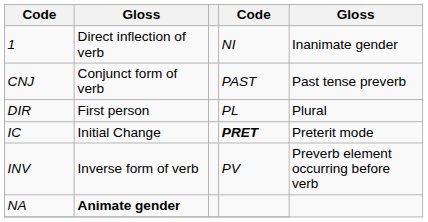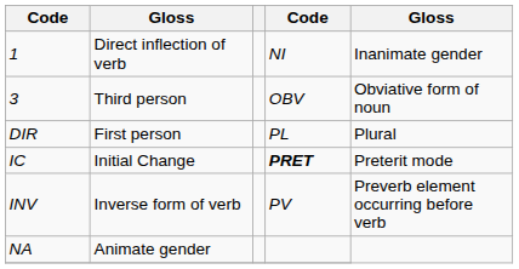 <table class="wikitable" align="center">
 <tr>
 <th width = "75"><strong>Code</strong></th>
 <th width = "150"><strong>Gloss</strong></th>
 <th width = "5"></th>
 <th width = "75"><strong>Code</strong></th>
 <th width = "150"><strong>Gloss</strong></th>
 </tr>
 <tr>
 <td><em>1</em></td>
 <td>Direct inflection of verb</td>
 <td></td>
 <td><em>NI</em></td>
 <td>Inanimate gender</td>
 </tr>
 <tr>
-<td><em>CNJ</em></td>
-<td>Conjunct form of verb</td>
+<td><em>3</em></td>
+<td>Third person</td>
 <td></td>
-<td><em>PAST</em></td>
-<td>Past tense preverb</td>
+<td><em>OBV</em></td>
+<td>Obviative form of noun</td>
 </tr>
 <tr>
 <td><em>DIR</em></td>
 <td>First person</td>
 <td></td>
 <td><em>PL</em></td>
 <td>Plural</td>
 </tr>
 <tr>
 <td><em>IC</em></td>
 <td>Initial Change</td>
 <td></td>
 <td><strong><em>PRET</em></strong></td>
 <td>Preterit mode</td>
 </tr>
 <tr>
 <td><em>INV</em></td>
 <td>Inverse form of verb</td>
 <td></td>
 <td><em>PV</em></td>
 <td>Preverb element occurring before verb</td>
 </tr>
 <tr>
 <td><em>NA</em></td>
-<td><strong>Animate gender</strong></td>
+<td>Animate gender</td>
 <td></td>
 <td></td>
 </tr>
 <tr>
 </tr>
 </table>
